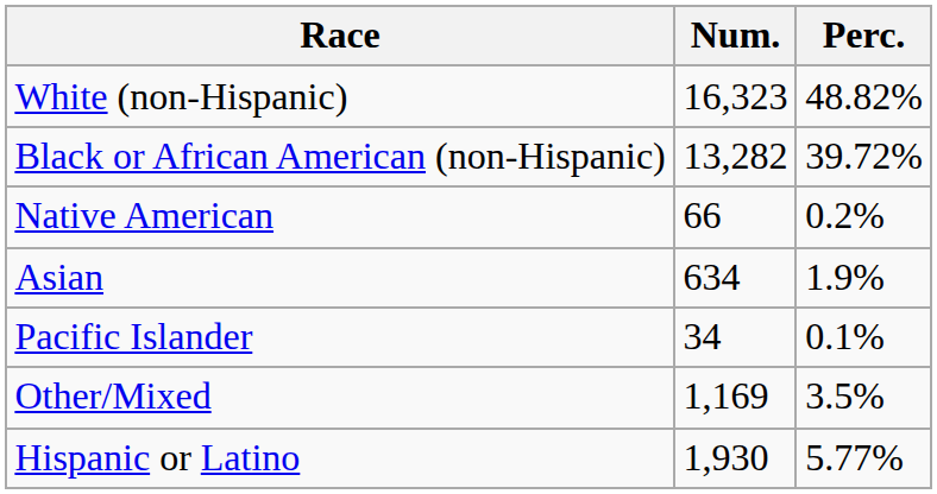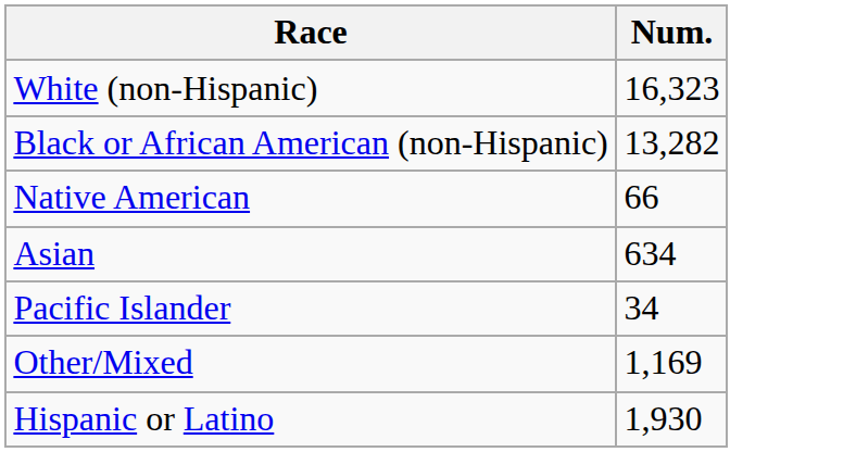 <table class="wikitable">
 <tr>
 <th>Race</th>
 <th>Num.</th>
-<th>Perc.</th>
 </tr>
 <tr>
 <td><a href='#'>White</a> (non-Hispanic)</td>
 <td>16,323</td>
-<td>48.82%</td>
 </tr>
 <tr>
 <td><a href='#'>Black or African American</a> (non-Hispanic)</td>
 <td>13,282</td>
-<td>39.72%</td>
 </tr>
 <tr>
 <td><a href='#'>Native American</a></td>
 <td>66</td>
-<td>0.2%</td>
 </tr>
 <tr>
 <td><a href='#'>Asian</a></td>
 <td>634</td>
-<td>1.9%</td>
 </tr>
 <tr>
 <td><a href='#'>Pacific Islander</a></td>
 <td>34</td>
-<td>0.1%</td>
 </tr>
 <tr>
 <td><a href='#'>Other/Mixed</a></td>
 <td>1,169</td>
-<td>3.5%</td>
 </tr>
 <tr>
 <td><a href='#'>Hispanic</a> or <a href='#'>Latino</a></td>
 <td>1,930</td>
-<td>5.77%</td>
 </tr>
 </table>
